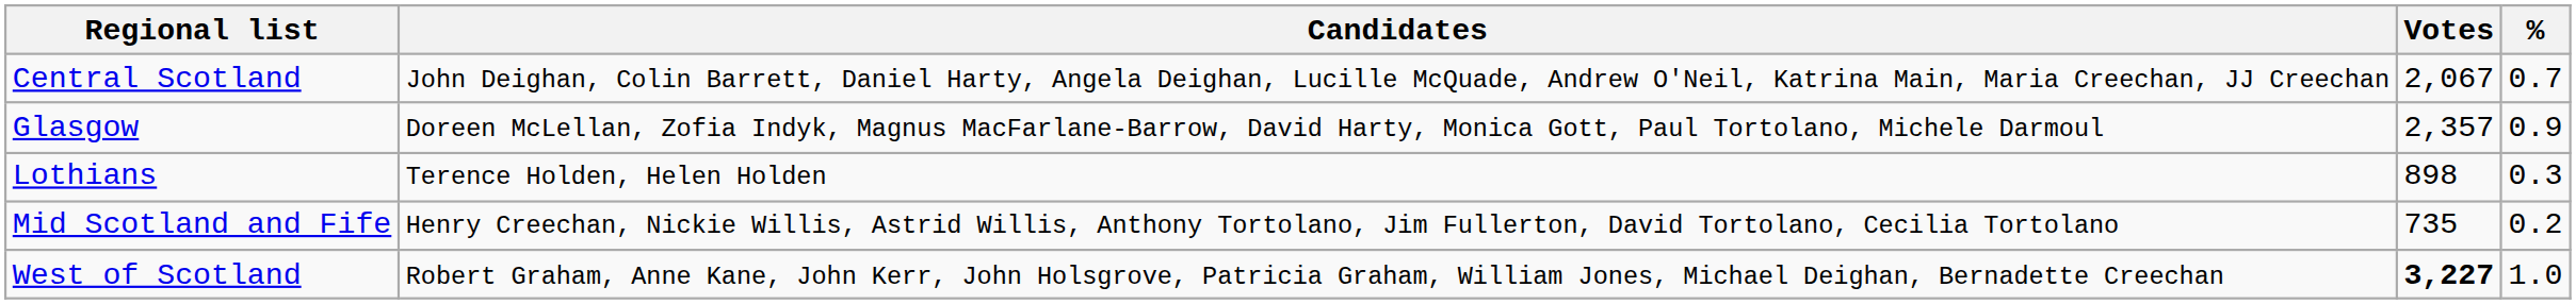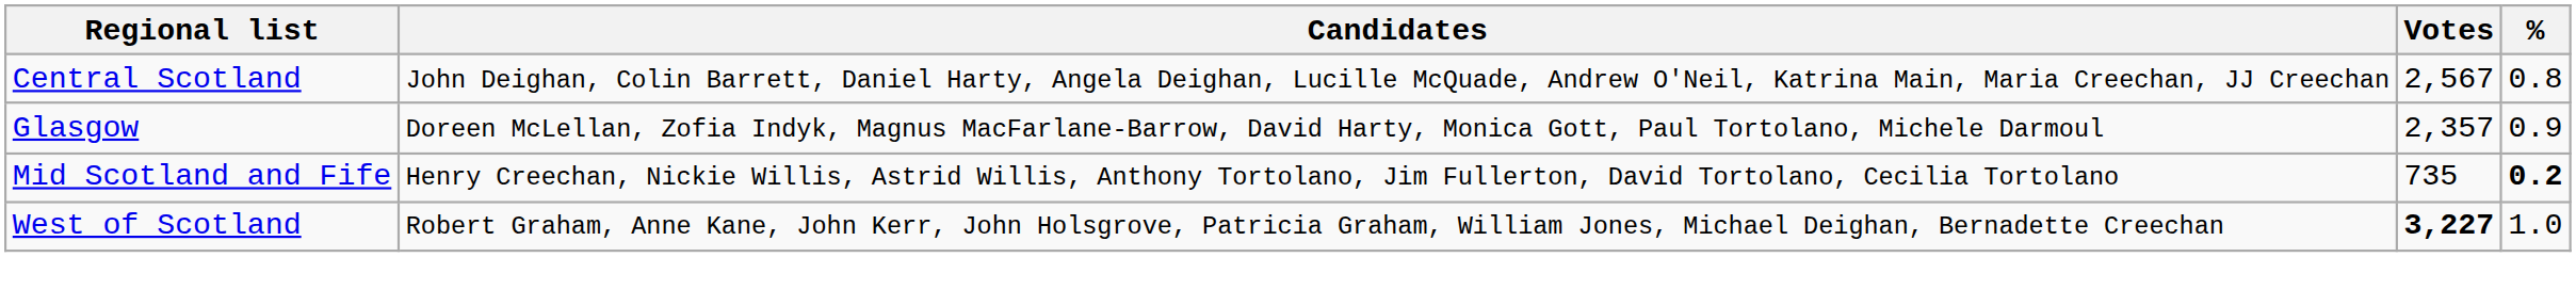 <table class="wikitable sortable">
 <tr>
 <th>Regional list</th>
 <th>Candidates</th>
 <th>Votes</th>
 <th>%</th>
 </tr>
 <tr>
 <td><a href='#'>Central Scotland</a></td>
 <td><small>John Deighan, Colin Barrett, Daniel Harty, Angela Deighan, Lucille McQuade, Andrew O'Neil, Katrina Main, Maria Creechan, JJ Creechan</small></td>
-<td>2,067</td>
-<td>0.7</td>
+<td>2,567</td>
+<td>0.8</td>
 </tr>
 <tr>
 <td><a href='#'>Glasgow</a></td>
 <td><small>Doreen McLellan, Zofia Indyk, Magnus MacFarlane-Barrow, David Harty, Monica Gott, Paul Tortolano, Michele Darmoul</small></td>
 <td>2,357</td>
 <td>0.9</td>
 </tr>
 <tr>
-<td><a href='#'>Lothians</a></td>
-<td><small>Terence Holden, Helen Holden</small></td>
-<td>898</td>
-<td>0.3</td>
-</tr>
-<tr>
 <td><a href='#'>Mid Scotland and Fife</a></td>
 <td><small>Henry Creechan, Nickie Willis, Astrid Willis, Anthony Tortolano, Jim Fullerton, David Tortolano, Cecilia Tortolano</small></td>
 <td>735</td>
-<td>0.2</td>
+<td><strong>0.2</strong></td>
 </tr>
 <tr>
 <td><a href='#'>West of Scotland</a></td>
 <td><small>Robert Graham, Anne Kane, John Kerr, John Holsgrove, Patricia Graham, William Jones, Michael Deighan, Bernadette Creechan</small></td>
 <td><strong>3,227</strong></td>
 <td>1.0</td>
 </tr>
 </table>
